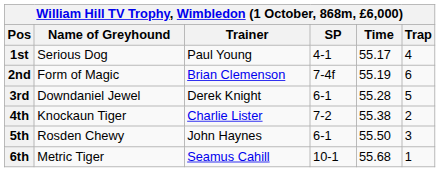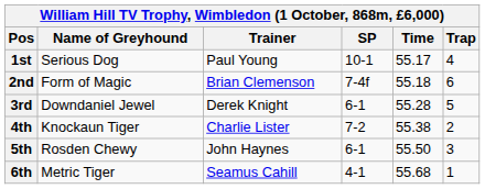 <table class="wikitable">
 <tr>
 <th colspan="6"><a href='#'>William Hill TV Trophy</a>, <a href='#'>Wimbledon</a> (1 October, 868m, £6,000)</th>
 </tr>
 <tr>
 <th width=30>Pos</th>
 <th width=180>Name of Greyhound</th>
 <th width=150>Trainer</th>
 <th width=50>SP</th>
 <th width=50>Time</th>
 <th width=30>Trap</th>
 </tr>
 <tr>
 <th>1st</th>
 <td>Serious Dog</td>
 <td>Paul Young</td>
-<td>4-1</td>
+<td>10-1</td>
 <td>55.17</td>
 <td>4</td>
 </tr>
 <tr>
 <th>2nd</th>
 <td>Form of Magic</td>
 <td><a href='#'>Brian Clemenson</a></td>
 <td>7-4f</td>
-<td>55.19</td>
+<td>55.18</td>
 <td>6</td>
 </tr>
 <tr>
 <th>3rd</th>
 <td>Downdaniel Jewel</td>
 <td>Derek Knight</td>
 <td>6-1</td>
 <td>55.28</td>
 <td>5</td>
 </tr>
 <tr>
 <th>4th</th>
 <td>Knockaun Tiger</td>
 <td><a href='#'>Charlie Lister</a></td>
 <td>7-2</td>
 <td>55.38</td>
 <td>2</td>
 </tr>
 <tr>
 <th>5th</th>
 <td>Rosden Chewy</td>
 <td>John Haynes</td>
 <td>6-1</td>
 <td>55.50</td>
 <td>3</td>
 </tr>
 <tr>
 <th>6th</th>
 <td>Metric Tiger</td>
 <td><a href='#'>Seamus Cahill</a></td>
-<td>10-1</td>
+<td>4-1</td>
 <td>55.68</td>
 <td>1</td>
 </tr>
 </table>
